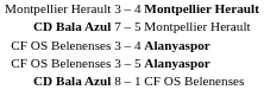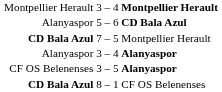 <table>
 <tr>
 <th width=auto></th>
 <td></td>
 </tr>
 <tr>
 <td align=right>Montpellier Herault </td>
 <td align=center>3 – 4 </td>
 <td align=left> <strong>Montpellier Herault</strong></td>
 </tr>
 <tr>
+<td align=right>Alanyaspor </td>
+<td align=center>5 – 6</td>
+<td align=left> <strong>CD Bala Azul</strong></td>
+</tr>
+<tr>
 <td align=right><strong>CD Bala Azul</strong> </td>
 <td align=center>7 – 5</td>
 <td align=left> Montpellier Herault</td>
 </tr>
 <tr>
-<td align=right>CF OS Belenenses </td>
+<td align=right>Alanyaspor </td>
 <td align=center>3 – 4</td>
 <td align=left> <strong>Alanyaspor</strong></td>
 </tr>
 <tr>
 <td align=right>CF OS Belenenses </td>
 <td align=center>3 – 5</td>
 <td align=left> <strong>Alanyaspor</strong></td>
 </tr>
 <tr>
 <td align=right><strong>CD Bala Azul</strong> </td>
 <td align=center>8 – 1</td>
 <td align=left> CF OS Belenenses</td>
 </tr>
 </table>
